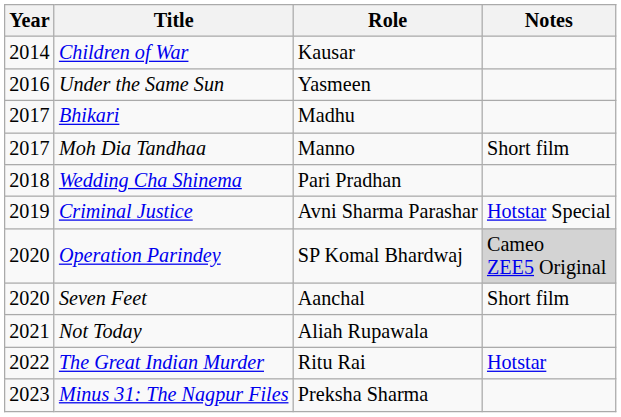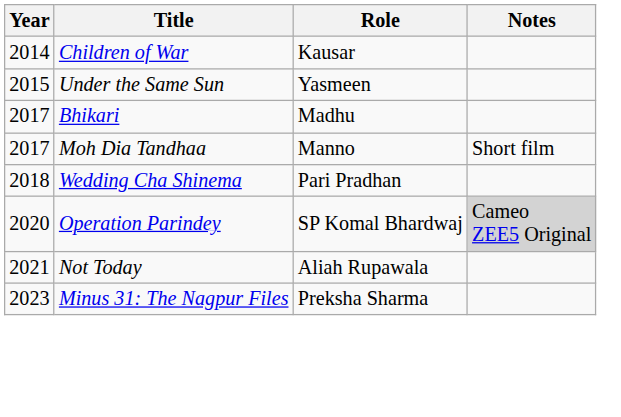 <table class="wikitable sortable">
 <tr>
 <th>Year</th>
 <th>Title</th>
 <th>Role</th>
 <th>Notes</th>
 </tr>
 <tr>
 <td>2014</td>
 <td><em><a href='#'>Children of War</a></em></td>
 <td>Kausar</td>
 <td></td>
 </tr>
 <tr>
-<td>2016</td>
+<td>2015</td>
 <td><em>Under the Same Sun</em></td>
 <td>Yasmeen</td>
 <td></td>
 </tr>
 <tr>
 <td>2017</td>
 <td><em><a href='#'>Bhikari</a></em></td>
 <td>Madhu</td>
 <td></td>
 </tr>
 <tr>
 <td>2017</td>
 <td><em>Moh Dia Tandhaa</em></td>
 <td>Manno</td>
 <td>Short film</td>
 </tr>
 <tr>
 <td>2018</td>
 <td><em><a href='#'>Wedding Cha Shinema</a></em></td>
 <td>Pari Pradhan</td>
 <td></td>
 </tr>
 <tr>
-<td>2019</td>
-<td><em><a href='#'>Criminal Justice</a></em></td>
-<td>Avni Sharma Parashar</td>
-<td><a href='#'>Hotstar</a> Special</td>
-</tr>
-<tr>
 <td>2020</td>
 <td><em><a href='#'>Operation Parindey</a></em></td>
 <td>SP Komal Bhardwaj</td>
 <td style="background: lightgrey;">Cameo<br><a href='#'>ZEE5</a> Original</td>
-</tr>
-<tr>
-<td>2020</td>
-<td><em>Seven Feet</em></td>
-<td>Aanchal</td>
-<td>Short film</td>
 </tr>
 <tr>
 <td>2021</td>
 <td><em>Not Today</em></td>
 <td>Aliah Rupawala</td>
 <td></td>
 </tr>
 <tr>
-<td>2022</td>
-<td><em><a href='#'>The Great Indian Murder</a></em></td>
-<td>Ritu Rai</td>
-<td><a href='#'>Hotstar</a></td>
-</tr>
-<tr>
 <td>2023</td>
 <td><em><a href='#'>Minus 31: The Nagpur Files</a></em></td>
 <td>Preksha Sharma</td>
 <td></td>
 </tr>
 </table>
